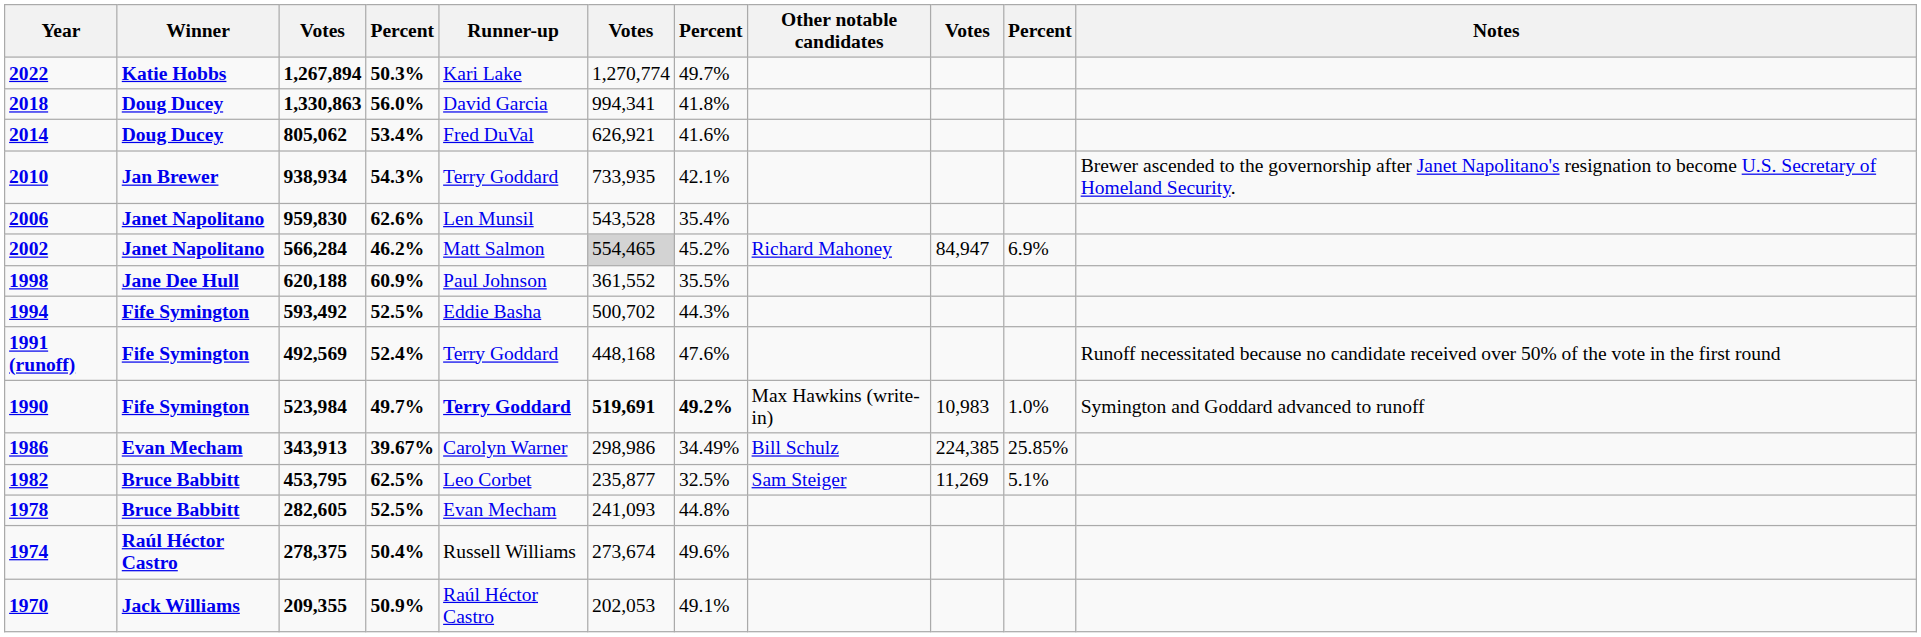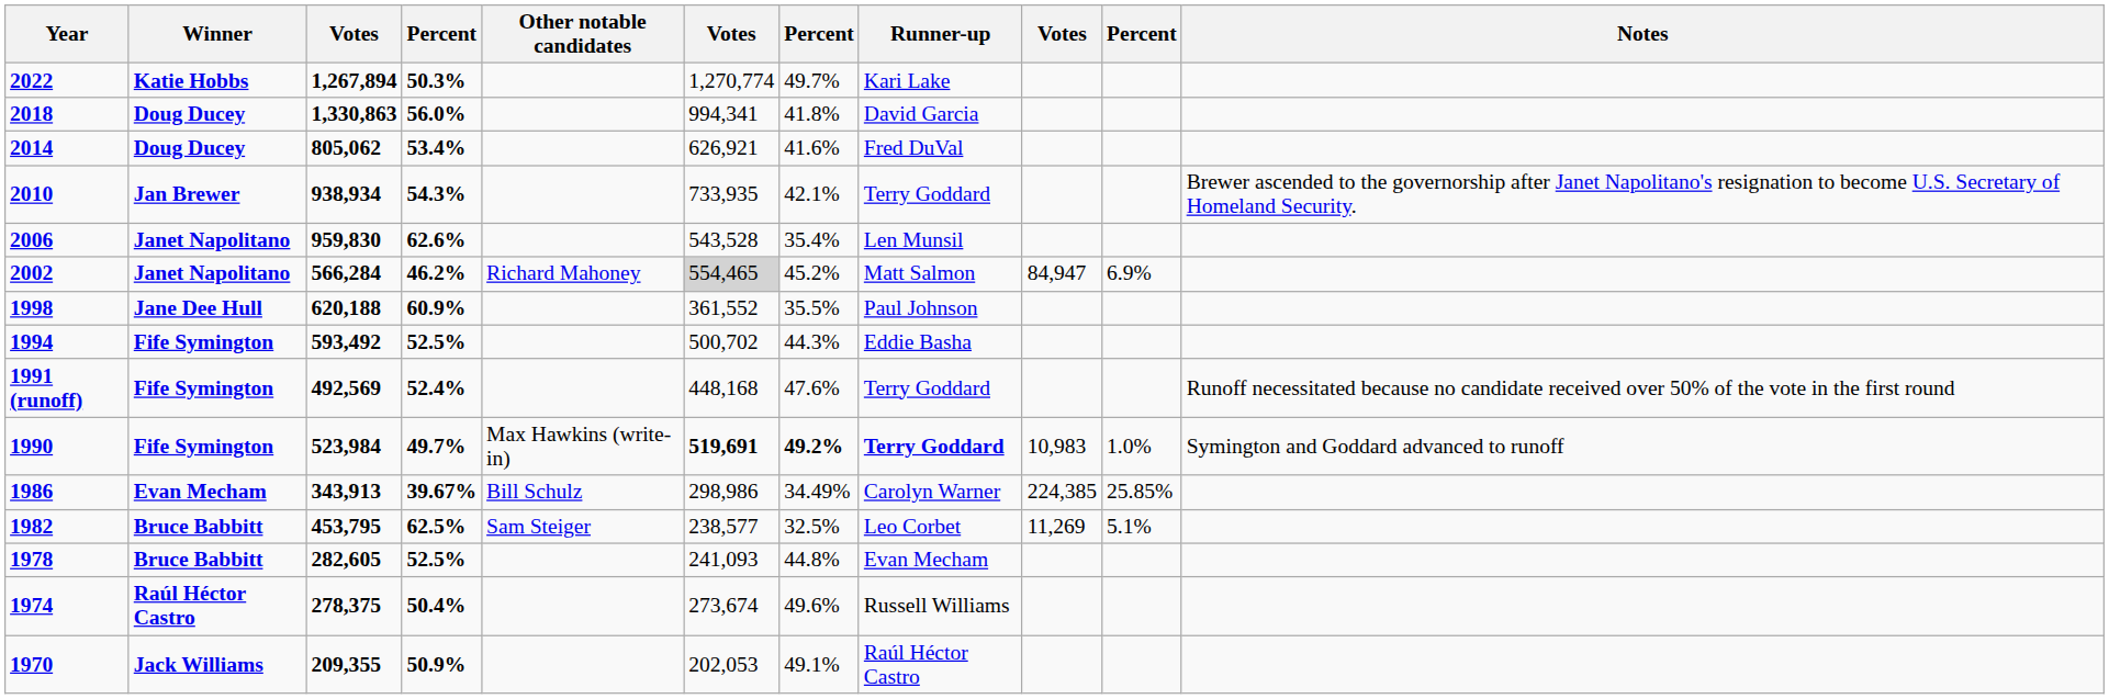 <table class="wikitable sortable">
 <tr>
 <th data-sort-type="number">Year</th>
 <th>Winner</th>
 <th data-sort-type="number">Votes</th>
 <th data-sort-type="number">Percent</th>
-<th>Runner-up</th>
+<th>Other notable<br>candidates</th>
 <th data-sort-type="number">Votes</th>
 <th data-sort-type="number">Percent</th>
-<th>Other notable<br>candidates</th>
+<th>Runner-up</th>
 <th data-sort-type="number">Votes</th>
 <th data-sort-type="number">Percent</th>
 <th class="unsortable">Notes</th>
 </tr>
 <tr>
 <td><strong><a href='#'>2022</a></strong></td>
 <td><strong><a href='#'>Katie Hobbs</a></strong></td>
 <td><strong>1,267,894</strong></td>
 <td><strong>50.3%</strong></td>
-<td><a href='#'>Kari Lake</a></td>
+<td></td>
 <td>1,270,774</td>
 <td>49.7%</td>
-<td></td>
+<td><a href='#'>Kari Lake</a></td>
 <td></td>
 <td></td>
 <td></td>
 </tr>
 <tr>
 <td><strong><a href='#'>2018</a></strong></td>
 <td><strong><a href='#'>Doug Ducey</a></strong></td>
 <td><strong>1,330,863</strong></td>
 <td><strong>56.0%</strong></td>
-<td><a href='#'>David Garcia</a></td>
+<td></td>
 <td>994,341</td>
 <td>41.8%</td>
-<td></td>
+<td><a href='#'>David Garcia</a></td>
 <td></td>
 <td></td>
 <td></td>
 </tr>
 <tr>
 <td><strong><a href='#'>2014</a></strong></td>
 <td><strong><a href='#'>Doug Ducey</a></strong></td>
 <td><strong>805,062</strong></td>
 <td><strong>53.4%</strong></td>
-<td><a href='#'>Fred DuVal</a></td>
+<td></td>
 <td>626,921</td>
 <td>41.6%</td>
-<td></td>
+<td><a href='#'>Fred DuVal</a></td>
 <td></td>
 <td></td>
 <td></td>
 </tr>
 <tr>
 <td><strong><a href='#'>2010</a></strong></td>
 <td><strong><a href='#'>Jan Brewer</a></strong></td>
 <td><strong>938,934</strong></td>
 <td><strong>54.3%</strong></td>
-<td><a href='#'>Terry Goddard</a></td>
+<td></td>
 <td>733,935</td>
 <td>42.1%</td>
-<td></td>
+<td><a href='#'>Terry Goddard</a></td>
 <td></td>
 <td></td>
 <td>Brewer ascended to the governorship after <a href='#'>Janet Napolitano's</a> resignation to become <a href='#'>U.S. Secretary of Homeland Security</a>.</td>
 </tr>
 <tr>
 <td><strong><a href='#'>2006</a></strong></td>
 <td><strong><a href='#'>Janet Napolitano</a></strong></td>
 <td><strong>959,830</strong></td>
 <td><strong>62.6%</strong></td>
-<td><a href='#'>Len Munsil</a></td>
+<td></td>
 <td>543,528</td>
 <td>35.4%</td>
-<td></td>
+<td><a href='#'>Len Munsil</a></td>
 <td></td>
 <td></td>
 <td></td>
 </tr>
 <tr>
 <td><strong><a href='#'>2002</a></strong></td>
 <td><strong><a href='#'>Janet Napolitano</a></strong></td>
 <td><strong>566,284</strong></td>
 <td><strong>46.2%</strong></td>
-<td><a href='#'>Matt Salmon</a></td>
+<td><a href='#'>Richard Mahoney</a></td>
 <td style="background: lightgrey;">554,465</td>
 <td>45.2%</td>
-<td><a href='#'>Richard Mahoney</a></td>
+<td><a href='#'>Matt Salmon</a></td>
 <td>84,947</td>
 <td>6.9%</td>
 <td></td>
 </tr>
 <tr>
 <td><strong><a href='#'>1998</a></strong></td>
 <td><strong><a href='#'>Jane Dee Hull</a></strong></td>
 <td><strong>620,188</strong></td>
 <td><strong>60.9%</strong></td>
-<td><a href='#'>Paul Johnson</a></td>
+<td></td>
 <td>361,552</td>
 <td>35.5%</td>
-<td></td>
+<td><a href='#'>Paul Johnson</a></td>
 <td></td>
 <td></td>
 <td></td>
 </tr>
 <tr>
 <td><strong><a href='#'>1994</a></strong></td>
 <td><strong><a href='#'>Fife Symington</a></strong></td>
 <td><strong>593,492</strong></td>
 <td><strong>52.5%</strong></td>
-<td><a href='#'>Eddie Basha</a></td>
+<td></td>
 <td>500,702</td>
 <td>44.3%</td>
-<td></td>
+<td><a href='#'>Eddie Basha</a></td>
 <td></td>
 <td></td>
 <td></td>
 </tr>
 <tr>
 <td><strong><a href='#'>1991 (runoff)</a></strong></td>
 <td><strong><a href='#'>Fife Symington</a></strong></td>
 <td><strong>492,569</strong></td>
 <td><strong>52.4%</strong></td>
-<td><a href='#'>Terry Goddard</a></td>
+<td></td>
 <td>448,168</td>
 <td>47.6%</td>
-<td></td>
+<td><a href='#'>Terry Goddard</a></td>
 <td></td>
 <td></td>
 <td>Runoff necessitated because no candidate received over 50% of the vote in the first round</td>
 </tr>
 <tr>
 <td><strong><a href='#'>1990</a></strong></td>
 <td><strong><a href='#'>Fife Symington</a></strong></td>
 <td><strong>523,984</strong></td>
 <td><strong>49.7%</strong></td>
-<td><strong><a href='#'>Terry Goddard</a></strong></td>
+<td>Max Hawkins (write-in)</td>
 <td><strong>519,691</strong></td>
 <td><strong>49.2%</strong></td>
-<td>Max Hawkins (write-in)</td>
+<td><strong><a href='#'>Terry Goddard</a></strong></td>
 <td>10,983</td>
 <td>1.0%</td>
 <td>Symington and Goddard advanced to runoff</td>
 </tr>
 <tr>
 <td><strong><a href='#'>1986</a></strong></td>
 <td><strong><a href='#'>Evan Mecham</a></strong></td>
 <td><strong>343,913</strong></td>
 <td><strong>39.67%</strong></td>
-<td><a href='#'>Carolyn Warner</a></td>
+<td><a href='#'>Bill Schulz</a></td>
 <td>298,986</td>
 <td>34.49%</td>
-<td><a href='#'>Bill Schulz</a></td>
+<td><a href='#'>Carolyn Warner</a></td>
 <td>224,385</td>
 <td>25.85%</td>
 <td></td>
 </tr>
 <tr>
 <td><strong><a href='#'>1982</a></strong></td>
 <td><strong><a href='#'>Bruce Babbitt</a></strong></td>
 <td><strong>453,795</strong></td>
 <td><strong>62.5%</strong></td>
+<td><a href='#'>Sam Steiger</a></td>
+<td>238,577</td>
+<td>32.5%</td>
 <td><a href='#'>Leo Corbet</a></td>
-<td>235,877</td>
-<td>32.5%</td>
-<td><a href='#'>Sam Steiger</a></td>
 <td>11,269</td>
 <td>5.1%</td>
 <td></td>
 </tr>
 <tr>
 <td><strong><a href='#'>1978</a></strong></td>
 <td><strong><a href='#'>Bruce Babbitt</a></strong></td>
 <td><strong>282,605</strong></td>
 <td><strong>52.5%</strong></td>
-<td><a href='#'>Evan Mecham</a></td>
+<td></td>
 <td>241,093</td>
 <td>44.8%</td>
-<td></td>
+<td><a href='#'>Evan Mecham</a></td>
 <td></td>
 <td></td>
 <td></td>
 </tr>
 <tr>
 <td><strong><a href='#'>1974</a></strong></td>
 <td><strong><a href='#'>Raúl Héctor Castro</a></strong></td>
 <td><strong>278,375</strong></td>
 <td><strong>50.4%</strong></td>
-<td>Russell Williams</td>
+<td></td>
 <td>273,674</td>
 <td>49.6%</td>
-<td></td>
+<td>Russell Williams</td>
 <td></td>
 <td></td>
 <td></td>
 </tr>
 <tr>
 <td><strong><a href='#'>1970</a></strong></td>
 <td><strong><a href='#'>Jack Williams</a></strong></td>
 <td><strong>209,355</strong></td>
 <td><strong>50.9%</strong></td>
-<td><a href='#'>Raúl Héctor Castro</a></td>
+<td></td>
 <td>202,053</td>
 <td>49.1%</td>
-<td></td>
+<td><a href='#'>Raúl Héctor Castro</a></td>
 <td></td>
 <td></td>
 <td></td>
 </tr>
 </table>
